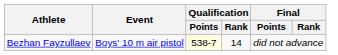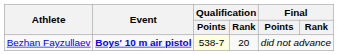 <table class="wikitable" style="text-align:center; font-size:90%">
 <tr>
 <th rowspan="2">Athlete</th>
 <th rowspan="2">Event</th>
 <th colspan="2">Qualification</th>
 <th colspan="2">Final</th>
 </tr>
 <tr style="font-size:95%">
 <th>Points</th>
 <th>Rank</th>
 <th>Points</th>
 <th>Rank</th>
 </tr>
 <tr>
 <td align=left><a href='#'>Bezhan Fayzullaev</a></td>
-<td align=left><a href='#'>Boys' 10 m air pistol</a></td>
+<td align=left><strong><a href='#'>Boys' 10 m air pistol</a></strong></td>
 <td style="background: lightyellow;">538-7</td>
-<td>14</td>
+<td>20</td>
 <td colspan=2><em>did not advance</em></td>
 </tr>
 </table>
